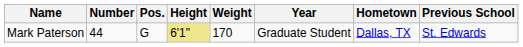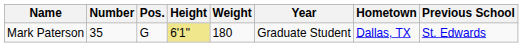 <table class="wikitable sortable" border="1">
 <tr>
 <th>Name</th>
 <th>Number</th>
 <th>Pos.</th>
 <th>Height</th>
 <th>Weight</th>
 <th>Year</th>
 <th>Hometown</th>
 <th class="unsortable">Previous School</th>
 </tr>
 <tr>
 <td>Mark Paterson</td>
-<td>44</td>
+<td>35</td>
 <td>G</td>
 <td style="background: khaki;">6'1"</td>
-<td>170</td>
+<td>180</td>
 <td>Graduate Student</td>
 <td><a href='#'>Dallas, TX</a></td>
 <td><a href='#'>St. Edwards</a></td>
 </tr>
 </table>
